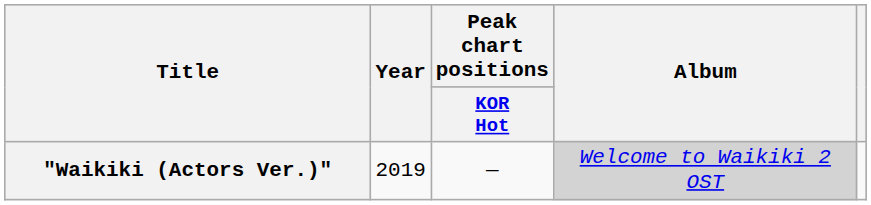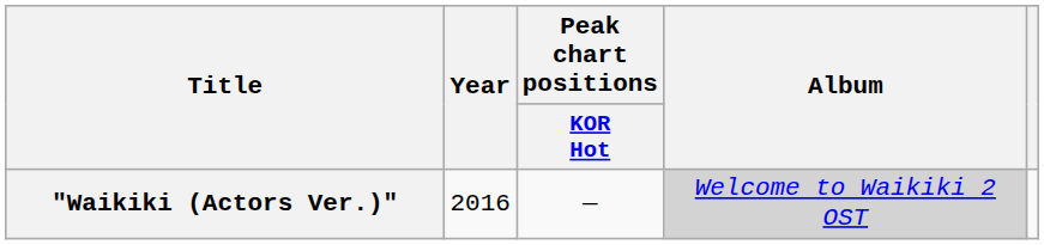 <table class="wikitable plainrowheaders" style="text-align:center">
 <tr>
 <th scope="col" rowspan="2" style="width:17em">Title</th>
 <th scope="col" rowspan="2" style="width:2em">Year</th>
 <th scope="col" colspan="1">Peak chart<br>positions</th>
 <th scope="col" rowspan="2" style="width:14em">Album</th>
 <th rowspan="2" scope="col" class="unsortable"></th>
 </tr>
 <tr>
 <th scope="col" style="font-size:90%; width:2.5em"><a href='#'>KOR <br>Hot</a><br></th>
 </tr>
 <tr>
 <th scope="row">"Waikiki (Actors Ver.)"<br></th>
-<td>2019</td>
+<td>2016</td>
 <td>—</td>
 <td style="background: lightgrey;"><em><a href='#'>Welcome to Waikiki 2 OST</a></em></td>
 <td></td>
 </tr>
 </table>
